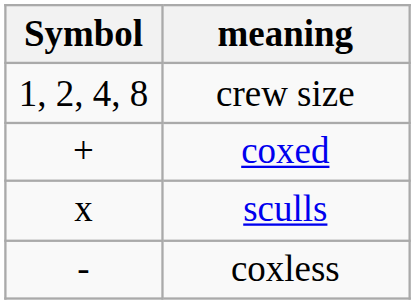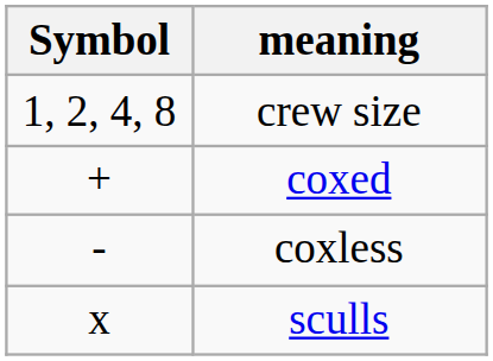 <table class="wikitable" style="margin:1em auto; text-align:center;">
 <tr>
 <th width=60>Symbol</th>
 <th width=100>meaning</th>
 </tr>
 <tr>
 <td>1, 2, 4, 8</td>
 <td>crew size</td>
 </tr>
 <tr>
 <td>+</td>
 <td><a href='#'>coxed</a></td>
 </tr>
 <tr>
+<td>-</td>
+<td>coxless</td>
+</tr>
+<tr>
 <td>x</td>
 <td><a href='#'>sculls</a></td>
 </tr>
-<tr>
-<td>-</td>
-<td>coxless</td>
-</tr>
 </table>
